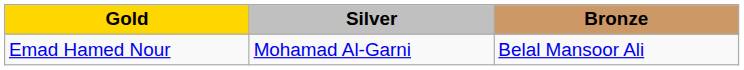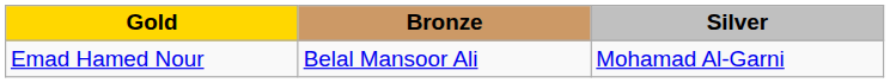 <table class="wikitable" style="text-align:left">
 <tr align="center">
 <td width=200 bgcolor=gold><strong>Gold</strong></td>
+<td width=200 bgcolor=CC9966><strong>Bronze</strong></td>
 <td width=200 bgcolor=silver><strong>Silver</strong></td>
-<td width=200 bgcolor=CC9966><strong>Bronze</strong></td>
 </tr>
 <tr>
 <td><a href='#'>Emad Hamed Nour</a><br><em></em></td>
+<td><a href='#'>Belal Mansoor Ali</a><br><em></em></td>
 <td><a href='#'>Mohamad Al-Garni</a><br><em></em></td>
-<td><a href='#'>Belal Mansoor Ali</a><br><em></em></td>
 </tr>
 </table>
